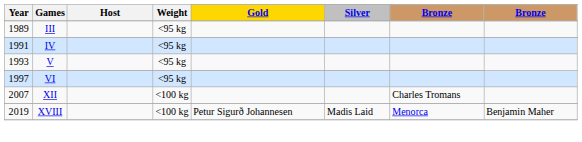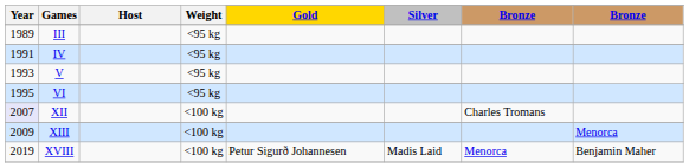 <table class="wikitable" style="text-align: center; font-size:95%;">
 <tr>
 <th rowspan="2" style="width:5%;">Year</th>
 <th rowspan="2" style="width:5%;">Games</th>
 <th rowspan="2" style="width:15%;">Host</th>
 <th rowspan="2" style="width:5%;">Weight</th>
 </tr>
 <tr>
 <th style="background-color: gold"><a href='#'>Gold</a></th>
 <th style="background-color: silver"><a href='#'>Silver</a></th>
 <th style="background-color: #CC9966"><a href='#'>Bronze</a></th>
 <th style="background-color: #CC9966"><a href='#'>Bronze</a></th>
 </tr>
 <tr>
 </tr>
 <tr>
 <td>1989</td>
 <td align=center><a href='#'>III</a></td>
 <td align="left"></td>
 <td><95 kg</td>
 <td align="left"></td>
 <td align="left"></td>
 <td></td>
 <td></td>
 </tr>
 <tr>
 </tr>
 <tr style="text-align:center; background:#d0e7ff;">
 <td>1991</td>
 <td align=center><a href='#'>IV</a></td>
 <td align="left"></td>
 <td><95 kg</td>
 <td align="left"></td>
 <td align="left"></td>
 <td align="left"></td>
 <td></td>
 </tr>
 <tr>
 <td>1993</td>
 <td align=center><a href='#'>V</a></td>
 <td align="left"></td>
 <td><95 kg</td>
 <td align="left"></td>
 <td align="left"></td>
 <td align="left"></td>
 </tr>
 <tr>
 </tr>
 <tr style="text-align:center; background:#d0e7ff;">
-<td>1997</td>
+<td>1995</td>
 <td align=center><a href='#'>VI</a></td>
 <td align="left"></td>
 <td><95 kg</td>
 <td align="left"></td>
 <td align="left"></td>
 <td align="left"></td>
 <td align="left"></td>
 </tr>
 <tr>
-<td>2007</td>
+<td style="background: lavender;">2007</td>
 <td align=center><a href='#'>XII</a></td>
 <td align="left"></td>
 <td><100 kg</td>
 <td align="left"></td>
 <td align="left"></td>
 <td align="left">Charles Tromans <br> </td>
 <td align="left"> </td>
 </tr>
 <tr>
+</tr>
+<tr style="text-align:center; background:#d0e7ff;">
+<td>2009</td>
+<td align=center><a href='#'>XIII</a></td>
+<td align="left"></td>
+<td><100 kg</td>
+<td align="left"></td>
+<td align="left"></td>
+<td align="left"></td>
+<td align="left"> <a href='#'>Menorca</a></td>
 </tr>
 <tr>
 <td>2019</td>
 <td align=center><a href='#'>XVIII</a></td>
 <td align="left"></td>
 <td><100 kg</td>
 <td align="left">Petur Sigurð Johannesen <br> </td>
 <td align="left">Madis Laid <br> </td>
 <td align="left"> <a href='#'>Menorca</a></td>
 <td align="left">Benjamin Maher <br>  </td>
 </tr>
 <tr>
 </tr>
 </table>
